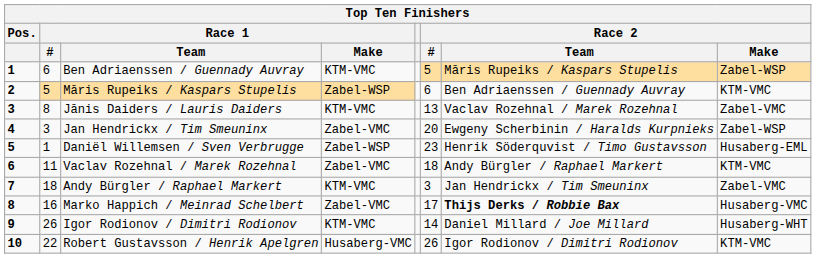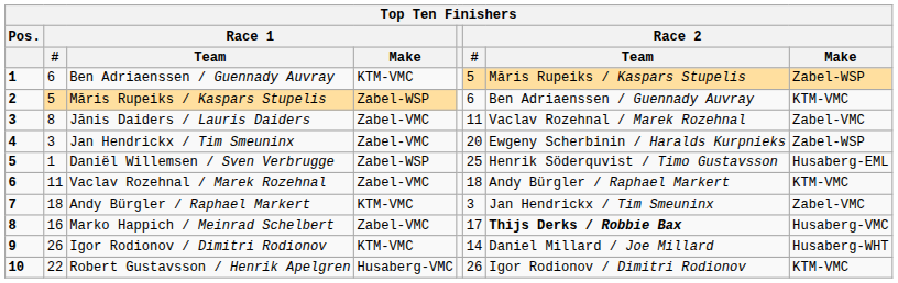 <table class="wikitable" style="font-size: 85%;">
 <tr>
 <th colspan=8>Top Ten Finishers</th>
 </tr>
 <tr>
 <th>Pos.</th>
 <th colspan=3>Race 1</th>
 <th></th>
 <th colspan=3>Race 2</th>
 </tr>
 <tr>
 <th></th>
 <th>#</th>
 <th>Team</th>
 <th>Make</th>
 <th></th>
 <th>#</th>
 <th>Team</th>
 <th>Make</th>
 </tr>
 <tr>
 <td><strong>1</strong></td>
 <td>6</td>
 <td> Ben Adriaenssen / <em>Guennady Auvray</em></td>
 <td>KTM-VMC</td>
 <td></td>
 <td style="background:#ffdf9f;">5</td>
 <td style="background:#ffdf9f;"> Māris Rupeiks / <em>Kaspars Stupelis</em></td>
 <td style="background:#ffdf9f;">Zabel-WSP</td>
 </tr>
 <tr>
 <td><strong>2</strong></td>
 <td style="background:#ffdf9f;">5</td>
 <td style="background:#ffdf9f;"> Māris Rupeiks / <em>Kaspars Stupelis</em></td>
 <td style="background:#ffdf9f;">Zabel-WSP</td>
 <td></td>
 <td>6</td>
 <td> Ben Adriaenssen / <em>Guennady Auvray</em></td>
 <td>KTM-VMC</td>
 </tr>
 <tr>
 <td><strong>3</strong></td>
 <td>8</td>
 <td> Jānis Daiders / <em>Lauris Daiders</em></td>
-<td>KTM-VMC</td>
+<td>Zabel-VMC</td>
 <td></td>
-<td>13</td>
+<td>11</td>
 <td> Vaclav Rozehnal / <em>Marek Rozehnal</em></td>
 <td>Zabel-VMC</td>
 </tr>
 <tr>
 <td><strong>4</strong></td>
 <td>3</td>
 <td> Jan Hendrickx / <em>Tim Smeuninx</em></td>
 <td>Zabel-VMC</td>
 <td></td>
 <td>20</td>
 <td> Ewgeny Scherbinin / <em>Haralds Kurpnieks</em></td>
 <td>Zabel-WSP</td>
 </tr>
 <tr>
 <td><strong>5</strong></td>
 <td>1</td>
 <td> Daniël Willemsen / <em>Sven Verbrugge</em></td>
 <td>Zabel-WSP</td>
 <td></td>
-<td>23</td>
+<td>25</td>
 <td> Henrik Söderquvist / <em>Timo Gustavsson</em></td>
 <td>Husaberg-EML</td>
 </tr>
 <tr>
 <td><strong>6</strong></td>
 <td>11</td>
 <td> Vaclav Rozehnal / <em>Marek Rozehnal</em></td>
 <td>Zabel-VMC</td>
 <td></td>
 <td>18</td>
 <td> Andy Bürgler / <em>Raphael Markert</em></td>
 <td>KTM-VMC</td>
 </tr>
 <tr>
 <td><strong>7</strong></td>
 <td>18</td>
 <td> Andy Bürgler / <em>Raphael Markert</em></td>
 <td>KTM-VMC</td>
 <td></td>
 <td>3</td>
 <td> Jan Hendrickx / <em>Tim Smeuninx</em></td>
 <td>Zabel-VMC</td>
 </tr>
 <tr>
 <td><strong>8</strong></td>
 <td>16</td>
 <td> Marko Happich / <em>Meinrad Schelbert</em></td>
 <td>Zabel-VMC</td>
 <td></td>
 <td>17</td>
 <td><strong> Thijs Derks / <em>Robbie Bax</em></strong></td>
 <td>Husaberg-VMC</td>
 </tr>
 <tr>
 <td><strong>9</strong></td>
 <td>26</td>
 <td> Igor Rodionov / <em>Dimitri Rodionov</em></td>
 <td>KTM-VMC</td>
 <td></td>
 <td>14</td>
 <td> Daniel Millard / <em>Joe Millard</em></td>
 <td>Husaberg-WHT</td>
 </tr>
 <tr>
 <td><strong>10</strong></td>
 <td>22</td>
 <td> Robert Gustavsson / <em>Henrik Apelgren</em></td>
 <td>Husaberg-VMC</td>
 <td></td>
 <td>26</td>
 <td> Igor Rodionov / <em>Dimitri Rodionov</em></td>
 <td>KTM-VMC</td>
 </tr>
 </table>
